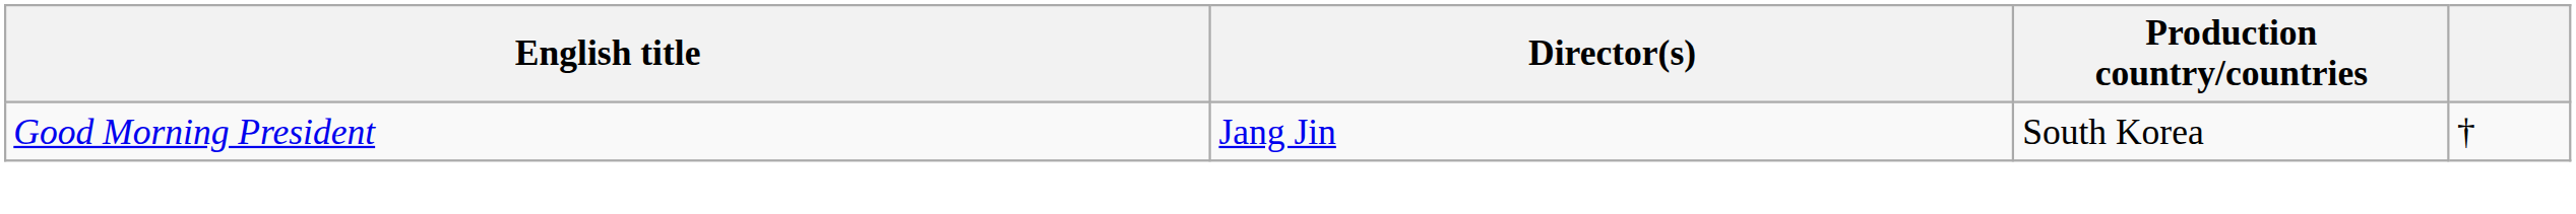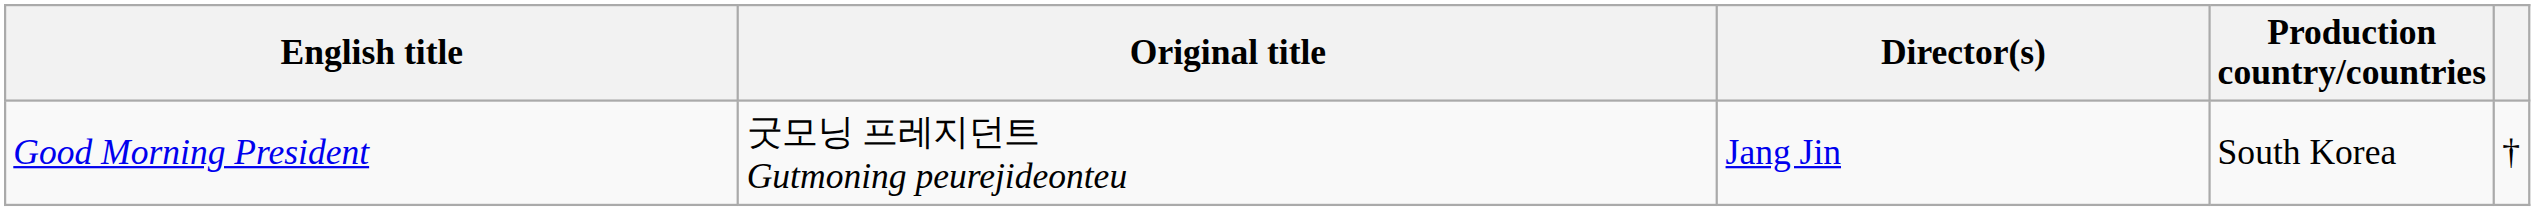 <table class="sortable wikitable" width="90%" cellpadding="5">
 <tr>
 <th width="30%">English title</th>
+<th width="40%">Original title</th>
 <th width="20%">Director(s)</th>
 <th width="10%">Production country/countries</th>
 <th width="3%"></th>
 </tr>
 <tr>
 <td><em><a href='#'>Good Morning President</a></em></td>
+<td>굿모닝 프레지던트<br><em>Gutmoning peurejideonteu</em></td>
 <td><a href='#'>Jang Jin</a></td>
 <td>South Korea</td>
 <td>†</td>
 </tr>
 </table>
